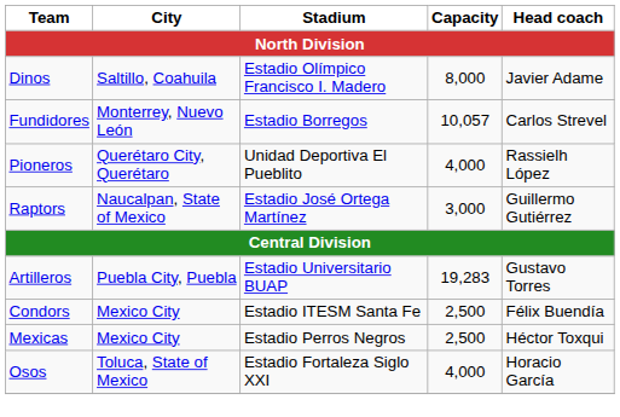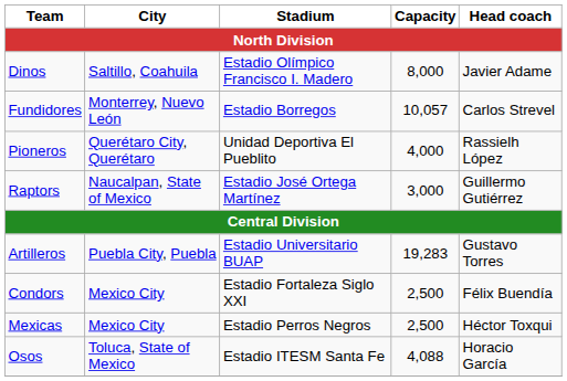 <table class="wikitable">
 <tr>
 <th style=background:white scope="col">Team</th>
 <th style=background:white scope="col">City</th>
 <th style=background:white scope="col">Stadium</th>
 <th style=background:white scope="col">Capacity</th>
 <th style=background:white scope="col">Head coach</th>
 </tr>
 <tr>
 <th colspan="6" style="background:#d63334; color:white;">North Division</th>
 </tr>
 <tr>
 <td><a href='#'>Dinos</a></td>
 <td><a href='#'>Saltillo</a>, <a href='#'>Coahuila</a></td>
 <td><a href='#'>Estadio Olímpico Francisco I. Madero</a></td>
 <td align=center>8,000</td>
 <td> Javier Adame</td>
 </tr>
 <tr>
 <td><a href='#'>Fundidores</a></td>
 <td><a href='#'>Monterrey</a>, <a href='#'>Nuevo León</a></td>
 <td><a href='#'>Estadio Borregos</a></td>
 <td align=center>10,057</td>
 <td> Carlos Strevel</td>
 </tr>
 <tr>
 <td><a href='#'>Pioneros</a></td>
 <td><a href='#'>Querétaro City</a>, <a href='#'>Querétaro</a></td>
 <td>Unidad Deportiva El Pueblito</td>
 <td align=center>4,000</td>
 <td> Rassielh López</td>
 </tr>
 <tr>
 <td><a href='#'>Raptors</a></td>
 <td><a href='#'>Naucalpan</a>, <a href='#'>State of Mexico</a></td>
 <td><a href='#'>Estadio José Ortega Martínez</a></td>
 <td align=center>3,000</td>
 <td> Guillermo Gutiérrez</td>
 </tr>
 <tr>
 <th colspan="6" style="background:ForestGreen; color:white;">Central Division</th>
 </tr>
 <tr>
 <td><a href='#'>Artilleros</a></td>
 <td><a href='#'>Puebla City</a>, <a href='#'>Puebla</a></td>
 <td><a href='#'>Estadio Universitario BUAP</a></td>
 <td align=center>19,283</td>
 <td> Gustavo Torres</td>
 </tr>
 <tr>
 <td><a href='#'>Condors</a></td>
 <td><a href='#'>Mexico City</a></td>
-<td>Estadio ITESM Santa Fe</td>
+<td>Estadio Fortaleza Siglo XXI</td>
 <td align=center>2,500</td>
 <td> Félix Buendía</td>
 </tr>
 <tr>
 <td><a href='#'>Mexicas</a></td>
 <td><a href='#'>Mexico City</a></td>
 <td>Estadio Perros Negros</td>
 <td align=center>2,500</td>
 <td> Héctor Toxqui</td>
 </tr>
 <tr>
 <td><a href='#'>Osos</a></td>
 <td><a href='#'>Toluca</a>, <a href='#'>State of Mexico</a></td>
-<td>Estadio Fortaleza Siglo XXI</td>
-<td align=center>4,000</td>
+<td>Estadio ITESM Santa Fe</td>
+<td align=center>4,088</td>
 <td> Horacio García</td>
 </tr>
 <tr>
 </tr>
 </table>
